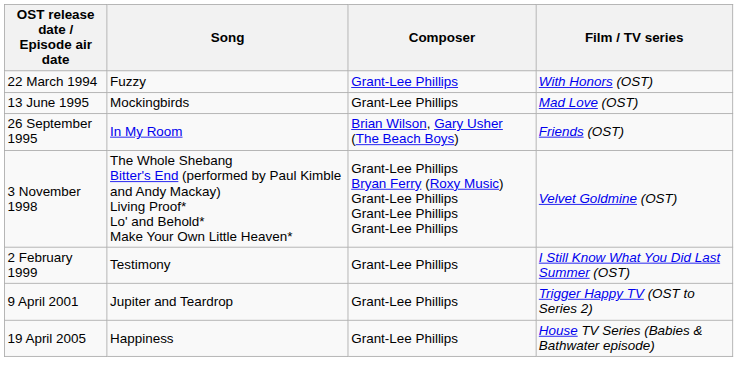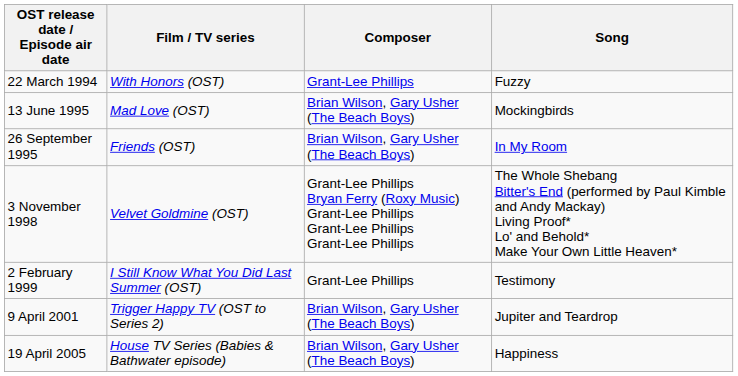 <table class="wikitable">
 <tr>
 <th>OST release date /<br>Episode air date</th>
+<th>Film / TV series</th>
+<th>Composer</th>
 <th>Song</th>
-<th>Composer</th>
-<th>Film / TV series</th>
 </tr>
 <tr>
 <td>22 March 1994</td>
+<td><a href='#'><em>With Honors</em></a> <em>(OST)</em></td>
+<td><a href='#'>Grant-Lee Phillips</a></td>
 <td>Fuzzy</td>
-<td><a href='#'>Grant-Lee Phillips</a></td>
-<td><a href='#'><em>With Honors</em></a> <em>(OST)</em></td>
 </tr>
 <tr>
 <td>13 June 1995</td>
+<td><a href='#'><em>Mad Love</em></a> <em>(OST)</em></td>
+<td><a href='#'>Brian Wilson</a>, <a href='#'>Gary Usher</a> (<a href='#'>The Beach Boys</a>)</td>
 <td>Mockingbirds</td>
-<td>Grant-Lee Phillips</td>
-<td><a href='#'><em>Mad Love</em></a> <em>(OST)</em></td>
 </tr>
 <tr>
 <td>26 September 1995</td>
+<td><em><a href='#'>Friends</a></em> <em>(OST)</em></td>
+<td><a href='#'>Brian Wilson</a>, <a href='#'>Gary Usher</a> (<a href='#'>The Beach Boys</a>)</td>
 <td><a href='#'>In My Room</a></td>
-<td><a href='#'>Brian Wilson</a>, <a href='#'>Gary Usher</a> (<a href='#'>The Beach Boys</a>)</td>
-<td><em><a href='#'>Friends</a></em> <em>(OST)</em></td>
 </tr>
 <tr>
 <td>3 November 1998</td>
+<td><em><a href='#'>Velvet Goldmine</a></em> <em>(OST)</em></td>
+<td>Grant-Lee Phillips<br><a href='#'>Bryan Ferry</a> (<a href='#'>Roxy Music</a>)<br>Grant-Lee Phillips<br>Grant-Lee Phillips<br>Grant-Lee Phillips</td>
 <td>The Whole Shebang<br><a href='#'>Bitter's End</a> (performed by Paul Kimble and Andy Mackay)<br>Living Proof*<br>Lo' and Behold*<br>Make Your Own Little Heaven*</td>
-<td>Grant-Lee Phillips<br><a href='#'>Bryan Ferry</a> (<a href='#'>Roxy Music</a>)<br>Grant-Lee Phillips<br>Grant-Lee Phillips<br>Grant-Lee Phillips</td>
-<td><em><a href='#'>Velvet Goldmine</a></em> <em>(OST)</em></td>
 </tr>
 <tr>
 <td>2 February 1999</td>
+<td><em><a href='#'>I Still Know What You Did Last Summer</a></em> <em>(OST)</em></td>
+<td>Grant-Lee Phillips</td>
 <td>Testimony</td>
-<td>Grant-Lee Phillips</td>
-<td><em><a href='#'>I Still Know What You Did Last Summer</a></em> <em>(OST)</em></td>
 </tr>
 <tr>
 <td>9 April 2001</td>
+<td><em><a href='#'>Trigger Happy TV</a> (OST to Series 2)</em></td>
+<td><a href='#'>Brian Wilson</a>, <a href='#'>Gary Usher</a> (<a href='#'>The Beach Boys</a>)</td>
 <td>Jupiter and Teardrop</td>
-<td>Grant-Lee Phillips</td>
-<td><em><a href='#'>Trigger Happy TV</a> (OST to Series 2)</em></td>
 </tr>
 <tr>
 <td>19 April 2005</td>
+<td><em><a href='#'>House</a> TV Series (Babies & Bathwater episode)</em></td>
+<td><a href='#'>Brian Wilson</a>, <a href='#'>Gary Usher</a> (<a href='#'>The Beach Boys</a>)</td>
 <td>Happiness</td>
-<td>Grant-Lee Phillips</td>
-<td><em><a href='#'>House</a> TV Series (Babies & Bathwater episode)</em></td>
 </tr>
 </table>
